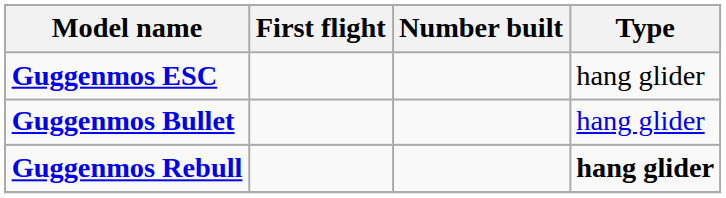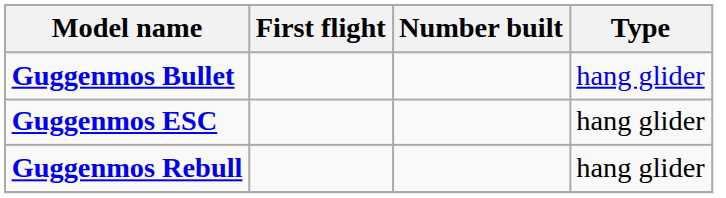 <table class="wikitable" align=center style="font-size:90%;">
 <tr>
 </tr>
 <tr style="background:#efefef;">
 <th>Model name</th>
 <th>First flight</th>
 <th>Number built</th>
 <th>Type</th>
 </tr>
 <tr>
+<td align=left><strong><a href='#'>Guggenmos Bullet</a></strong></td>
+<td align=center></td>
+<td align=center></td>
+<td align=left><a href='#'>hang glider</a></td>
+</tr>
+<tr>
 <td align=left><strong><a href='#'>Guggenmos ESC</a></strong></td>
 <td align=center></td>
 <td align=center></td>
 <td align=left>hang glider</td>
 </tr>
 <tr>
-<td align=left><strong><a href='#'>Guggenmos Bullet</a></strong></td>
-<td align=center></td>
-<td align=center></td>
-<td align=left><a href='#'>hang glider</a></td>
-</tr>
-<tr>
 <td align=left><strong><a href='#'>Guggenmos Rebull</a></strong></td>
 <td align=center></td>
 <td align=center></td>
-<td align=left><strong>hang glider</strong></td>
+<td align=left>hang glider</td>
 </tr>
 <tr>
 </tr>
 </table>
